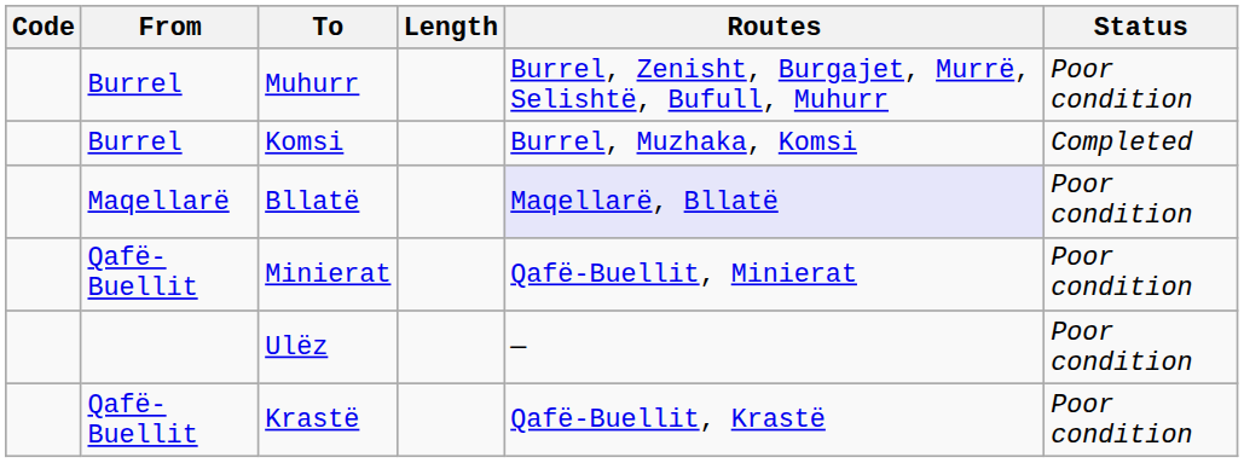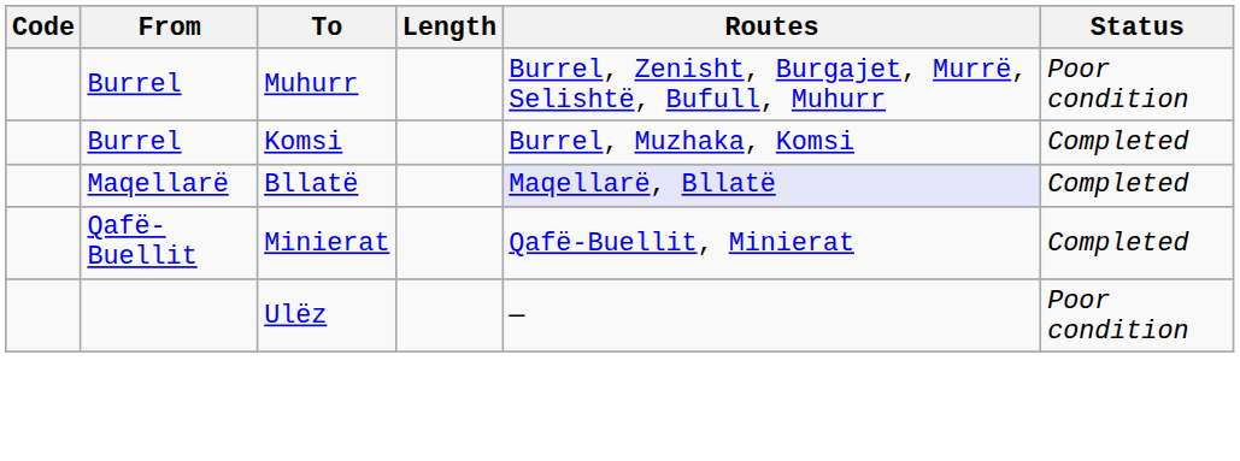 <table class="wikitable sortable">
 <tr>
 <th>Code</th>
 <th>From</th>
 <th>To</th>
 <th>Length</th>
 <th>Routes</th>
 <th>Status</th>
 </tr>
 <tr>
 <td></td>
 <td><a href='#'>Burrel</a><br></td>
 <td><a href='#'>Muhurr</a></td>
 <td></td>
 <td><a href='#'>Burrel</a>, <a href='#'>Zenisht</a>, <a href='#'>Burgajet</a>, <a href='#'>Murrë</a>, <a href='#'>Selishtë</a>, <a href='#'>Bufull</a>, <a href='#'>Muhurr</a></td>
 <td><em>Poor condition</em></td>
 </tr>
 <tr>
 <td></td>
 <td><a href='#'>Burrel</a><br></td>
 <td><a href='#'>Komsi</a></td>
 <td></td>
 <td><a href='#'>Burrel</a>, <a href='#'>Muzhaka</a>, <a href='#'>Komsi</a></td>
 <td><em>Completed</em></td>
 </tr>
 <tr>
 <td></td>
 <td><a href='#'>Maqellarë</a> </td>
 <td><a href='#'>Bllatë</a> </td>
 <td></td>
 <td style="background: lavender;"><a href='#'>Maqellarë</a>, <a href='#'>Bllatë</a></td>
-<td><em>Poor condition</em></td>
+<td><em>Completed</em></td>
 </tr>
 <tr>
 <td></td>
 <td><a href='#'>Qafë-Buellit</a> </td>
 <td><a href='#'>Minierat</a></td>
 <td></td>
 <td><a href='#'>Qafë-Buellit</a>, <a href='#'>Minierat</a></td>
-<td><em>Poor condition</em></td>
+<td><em>Completed</em></td>
 </tr>
 <tr>
 <td></td>
 <td></td>
 <td><a href='#'>Ulëz</a></td>
 <td></td>
 <td>—</td>
 <td><em>Poor condition</em></td>
 </tr>
-<tr>
-<td></td>
-<td><a href='#'>Qafë-Buellit</a> </td>
-<td><a href='#'>Krastë</a></td>
-<td></td>
-<td><a href='#'>Qafë-Buellit</a>, <a href='#'>Krastë</a></td>
-<td><em>Poor condition</em></td>
-</tr>
 </table>
